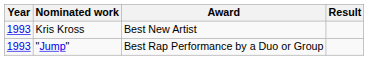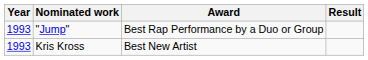 <table class="wikitable">
 <tr>
 <th>Year</th>
 <th>Nominated work</th>
 <th>Award</th>
 <th>Result</th>
 </tr>
 <tr>
 <td align=center><a href='#'>1993</a></td>
+<td>"<a href='#'>Jump</a>"</td>
+<td>Best Rap Performance by a Duo or Group</td>
+<td></td>
+</tr>
+<tr>
+<td align=center><a href='#'>1993</a></td>
 <td>Kris Kross</td>
 <td>Best New Artist</td>
 <td></td>
 </tr>
-<tr>
-<td align=center><a href='#'>1993</a></td>
-<td>"<a href='#'>Jump</a>"</td>
-<td>Best Rap Performance by a Duo or Group</td>
-<td></td>
-</tr>
 </table>
